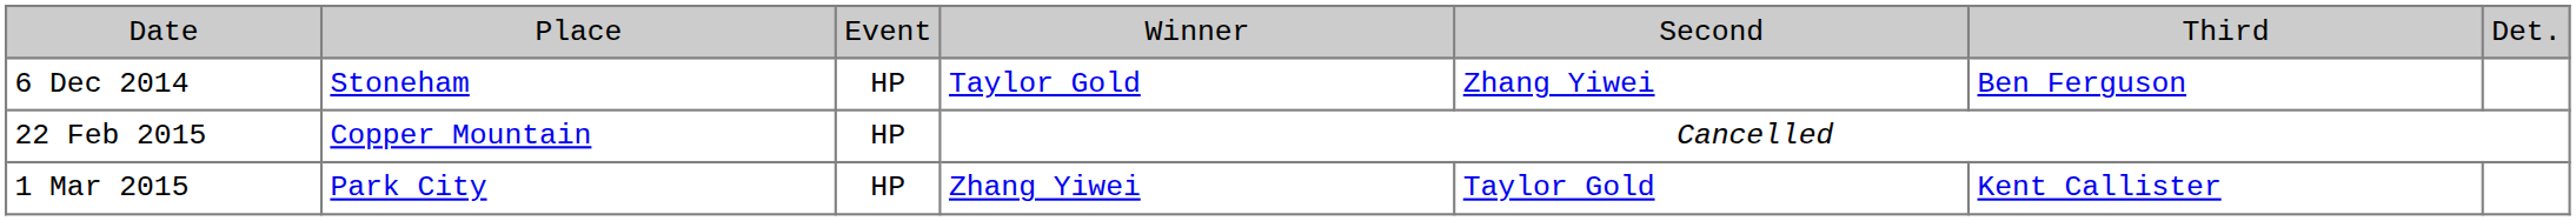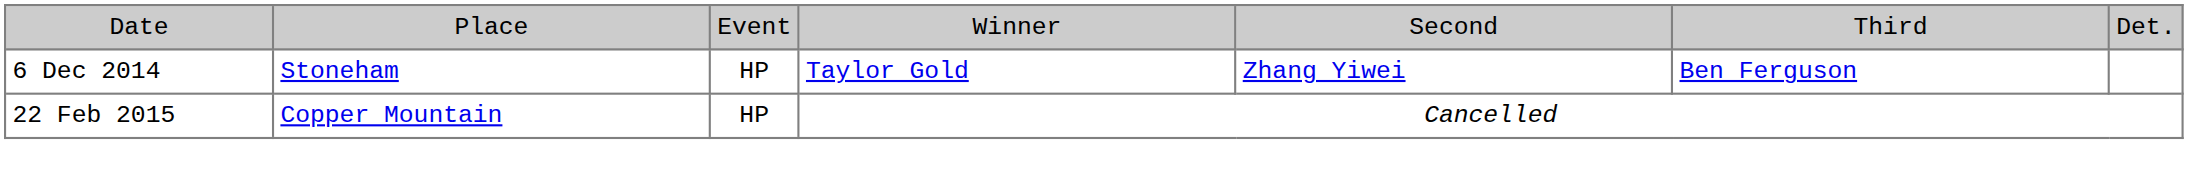 <table cellpadding="3" cellspacing="0" border="1" style="background:#ffffff; font-size:90%; border:grey solid 1px; border-collapse:collapse;">
 <tr style="background:#ccc; text-align:center;">
 <td style="width:120px;">Date</td>
 <td style="width:200px;">Place</td>
 <td style="width:15px;">Event</td>
 <td style="width:200px;">Winner</td>
 <td style="width:200px;">Second</td>
 <td style="width:200px;">Third</td>
 <td style="width:15px;">Det.</td>
 </tr>
 <tr>
 <td>6 Dec 2014</td>
 <td> <a href='#'>Stoneham</a></td>
 <td align=center>HP</td>
 <td> <a href='#'>Taylor Gold</a></td>
 <td> <a href='#'>Zhang Yiwei</a></td>
 <td> <a href='#'>Ben Ferguson</a></td>
 <td></td>
 </tr>
 <tr>
 <td>22 Feb 2015</td>
 <td> <a href='#'>Copper Mountain</a></td>
 <td align=center>HP</td>
 <td colspan=4 align=center><em>Cancelled</em></td>
 </tr>
-<tr>
-<td>1 Mar 2015</td>
-<td> <a href='#'>Park City</a></td>
-<td align=center>HP</td>
-<td> <a href='#'>Zhang Yiwei</a></td>
-<td> <a href='#'>Taylor Gold</a></td>
-<td> <a href='#'>Kent Callister</a></td>
-<td></td>
-</tr>
 </table>
